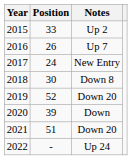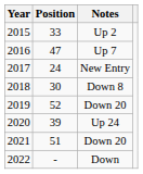 <table class="wikitable plainrowheaders" style="text-align:center;">
 <tr>
 <th>Year</th>
 <th>Position</th>
 <th>Notes</th>
 <th></th>
 </tr>
 <tr>
 <td>2015</td>
 <td>33</td>
 <td>Up 2</td>
 <td rowspan="8"></td>
 </tr>
 <tr>
 <td>2016</td>
-<td>26</td>
+<td>47</td>
 <td>Up 7</td>
 </tr>
 <tr>
 <td>2017</td>
 <td>24</td>
 <td>New Entry</td>
 </tr>
 <tr>
 <td>2018</td>
 <td>30</td>
 <td>Down 8</td>
 </tr>
 <tr>
 <td>2019</td>
 <td>52</td>
 <td>Down 20</td>
 </tr>
 <tr>
 <td>2020</td>
 <td>39</td>
-<td>Down</td>
+<td>Up 24</td>
 </tr>
 <tr>
 <td>2021</td>
 <td>51</td>
 <td>Down 20</td>
 </tr>
 <tr>
 <td>2022</td>
 <td>-</td>
-<td>Up 24</td>
+<td>Down</td>
 </tr>
 </table>
